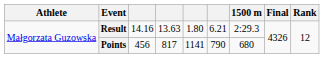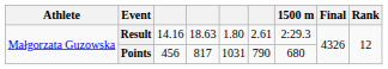 <table class="wikitable" style="font-size:90%">
 <tr>
 <th>Athlete</th>
 <th>Event</th>
 <th></th>
 <th></th>
 <th></th>
 <th></th>
 <th>1500 m</th>
 <th>Final</th>
 <th>Rank</th>
 </tr>
 <tr align=center>
 <td rowspan=2 align=left><a href='#'>Małgorzata Guzowska</a></td>
 <th style="font-size:95%">Result</th>
 <td>14.16</td>
-<td>13.63</td>
+<td>18.63</td>
 <td>1.80</td>
-<td>6.21</td>
+<td>2.61</td>
 <td>2:29.3</td>
 <td rowspan=2>4326</td>
 <td rowspan=2>12</td>
 </tr>
 <tr align=center>
 <th style="font-size:95%">Points</th>
 <td>456</td>
 <td>817</td>
-<td>1141</td>
+<td>1031</td>
 <td>790</td>
 <td>680</td>
 </tr>
 </table>
